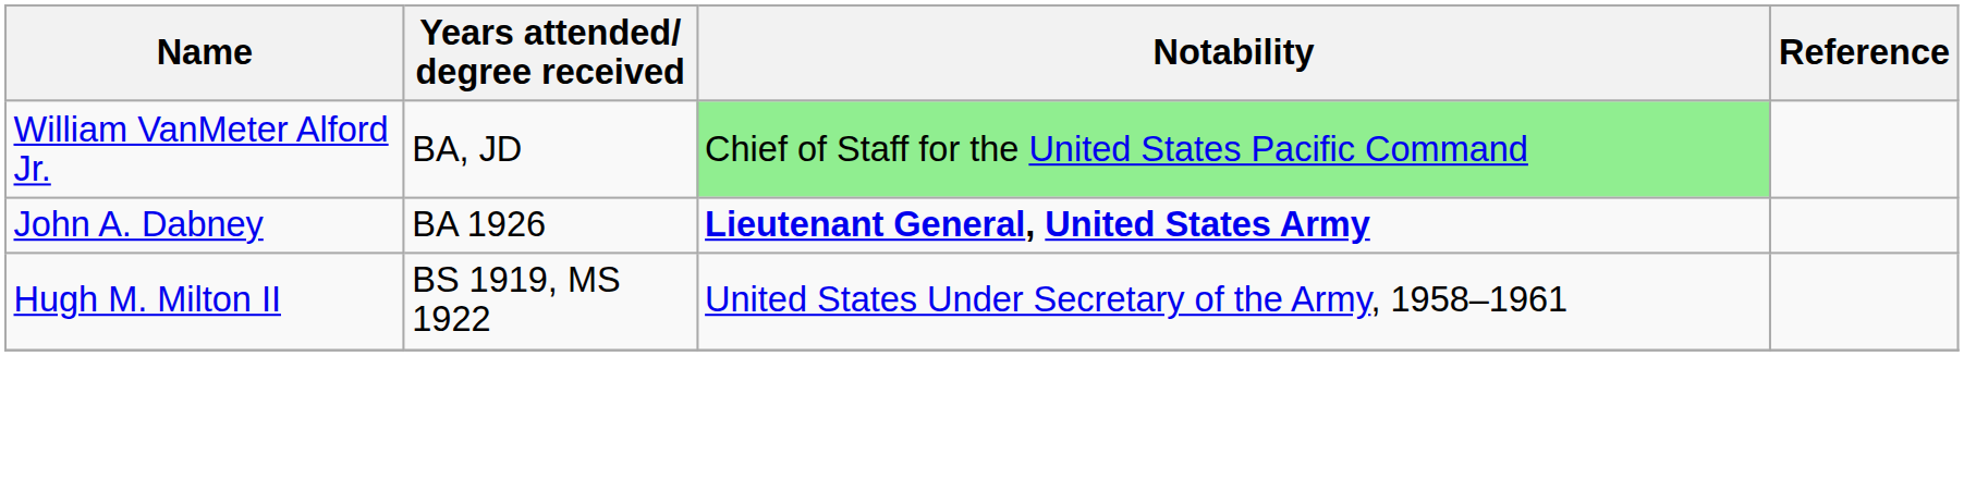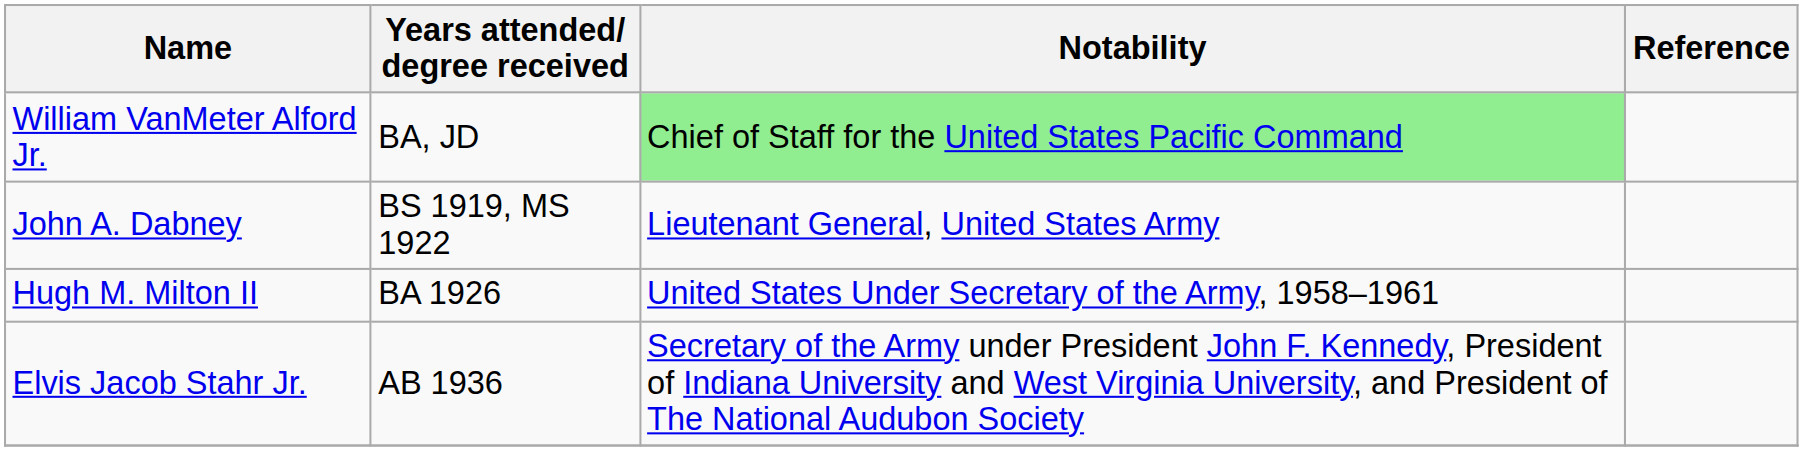 <table width="100%" class="wikitable sortable">
 <tr>
 <th style="width:*;">Name</th>
 <th style="width:15%;">Years attended/ degree received</th>
 <th style="width:55%;" class="unsortable">Notability</th>
 <th style="width:*;" class="unsortable">Reference</th>
 </tr>
 <tr>
 <td><a href='#'>William VanMeter Alford Jr.</a></td>
 <td>BA, JD</td>
 <td style="background: lightgreen;">Chief of Staff for the <a href='#'>United States Pacific Command</a></td>
 <td></td>
 </tr>
 <tr>
 <td><a href='#'>John A. Dabney</a></td>
-<td>BA 1926</td>
-<td><strong><a href='#'>Lieutenant General</a>, <a href='#'>United States Army</a></strong></td>
+<td>BS 1919, MS 1922</td>
+<td><a href='#'>Lieutenant General</a>, <a href='#'>United States Army</a></td>
 <td></td>
 </tr>
 <tr>
 <td><a href='#'>Hugh M. Milton II</a></td>
-<td>BS 1919, MS 1922</td>
+<td>BA 1926</td>
 <td><a href='#'>United States Under Secretary of the Army</a>, 1958–1961</td>
+<td></td>
+</tr>
+<tr>
+<td><a href='#'>Elvis Jacob Stahr Jr.</a></td>
+<td>AB 1936</td>
+<td><a href='#'>Secretary of the Army</a> under President <a href='#'>John F. Kennedy</a>, President of <a href='#'>Indiana University</a> and <a href='#'>West Virginia University</a>, and President of <a href='#'>The National Audubon Society</a></td>
 <td></td>
 </tr>
 <tr>
 </tr>
 </table>
